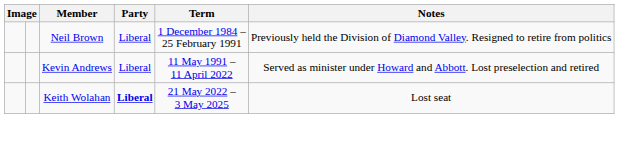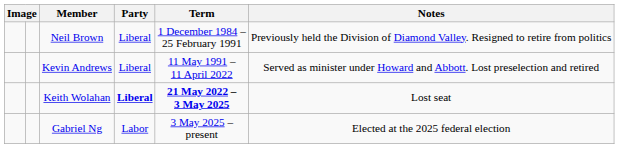 <table class=wikitable style="text-align:center">
 <tr>
 <th colspan=2>Image</th>
 <th>Member</th>
 <th>Party</th>
 <th>Term</th>
 <th>Notes</th>
 </tr>
 <tr>
 <td> </td>
 <td></td>
 <td><a href='#'>Neil Brown</a><br></td>
 <td><a href='#'>Liberal</a></td>
 <td nowrap><a href='#'>1 December 1984</a> –<br>25 February 1991</td>
 <td>Previously held the Division of <a href='#'>Diamond Valley</a>. Resigned to retire from politics</td>
 </tr>
 <tr>
 <td> </td>
 <td></td>
 <td><a href='#'>Kevin Andrews</a><br></td>
 <td><a href='#'>Liberal</a></td>
 <td nowrap><a href='#'>11 May 1991</a> –<br><a href='#'>11 April 2022</a></td>
 <td>Served as minister under <a href='#'>Howard</a> and <a href='#'>Abbott</a>. Lost preselection and retired</td>
 </tr>
 <tr>
 <td> </td>
 <td></td>
 <td><a href='#'>Keith Wolahan</a><br></td>
 <td><strong><a href='#'>Liberal</a></strong></td>
-<td nowrap><a href='#'>21 May 2022</a> –<br><a href='#'>3 May 2025</a></td>
+<td nowrap><strong><a href='#'>21 May 2022</a> –<br><a href='#'>3 May 2025</a></strong></td>
 <td>Lost seat</td>
 </tr>
+<tr>
+<td> </td>
+<td></td>
+<td><a href='#'>Gabriel Ng</a><br></td>
+<td><a href='#'>Labor</a></td>
+<td nowrap><a href='#'>3 May 2025</a> –<br>present</td>
+<td>Elected at the 2025 federal election</td>
+</tr>
 </table>
